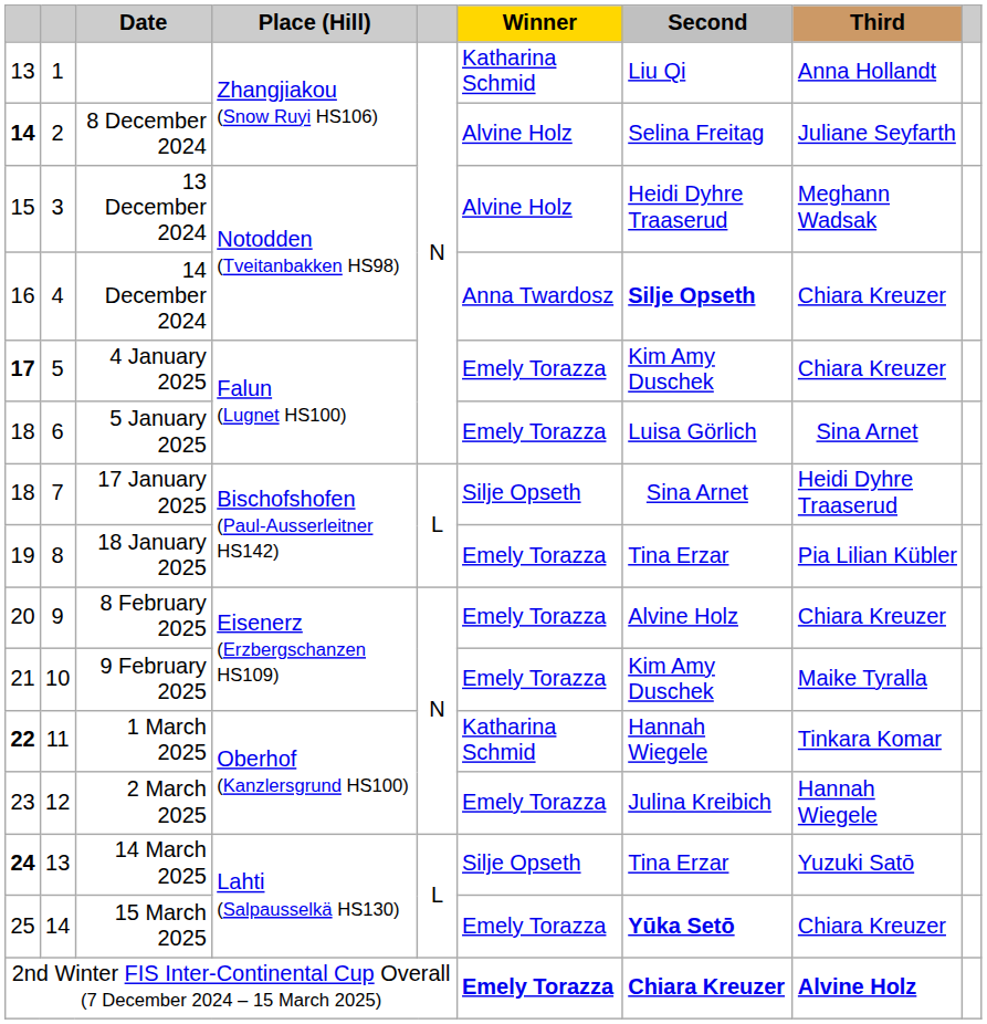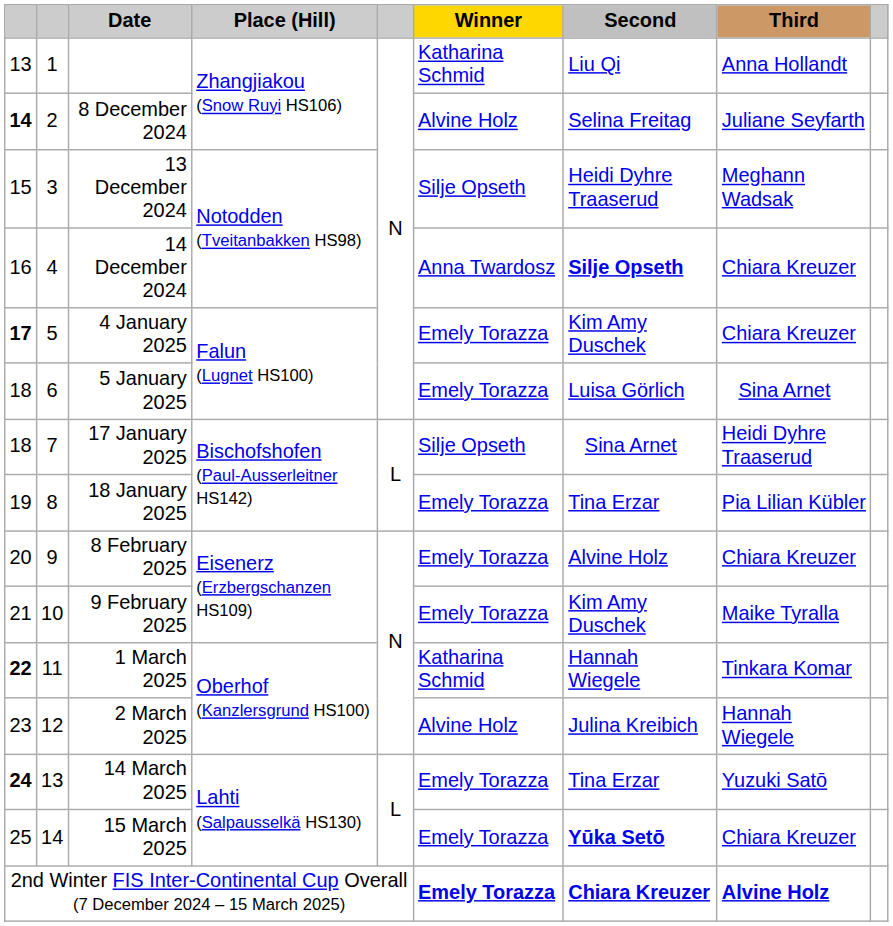 <table class="wikitable plainrowheaders" style="background:#fff; font-size:86%; line-height:16px; border:grey solid 1px; border-collapse:collapse;">
 <tr>
 <th scope="col" style="background:#ccc; width=30 px;"></th>
 <th scope="col" style="background:#ccc; width=30 px;"></th>
 <th scope="col" style="background:#ccc; width:120px;">Date</th>
 <th scope="col" style="background:#ccc; width:200px;">Place (Hill)</th>
 <th scope="col" style="background:#ccc; width:40px;"></th>
 <th scope="col" style="background:gold; width:200px;">Winner</th>
 <th scope="col" style="background:silver; width:200px;">Second</th>
 <th scope="col" style="background:#c96; width:200px;">Third</th>
 <th scope="col" style="background:#ccc; width:20px;"></th>
 </tr>
 <tr>
 <td align="center">13</td>
 <td align="center">1</td>
 <td align="right"></td>
 <td rowspan="2"> <a href='#'>Zhangjiakou</a><br> <small>(<a href='#'>Snow Ruyi</a> HS106)</small></td>
 <td rowspan="6" align="center">N</td>
 <td> <a href='#'>Katharina Schmid</a></td>
 <td> <a href='#'>Liu Qi</a></td>
 <td> <a href='#'>Anna Hollandt</a></td>
 <td></td>
 </tr>
 <tr>
 <td align="center"><strong>14</strong></td>
 <td align="center">2</td>
 <td align="right">8 December 2024</td>
 <td> <a href='#'>Alvine Holz</a></td>
 <td> <a href='#'>Selina Freitag</a></td>
 <td> <a href='#'>Juliane Seyfarth</a></td>
 <td></td>
 </tr>
 <tr>
 <td align="center">15</td>
 <td align="center">3</td>
 <td align="right">13 December 2024</td>
 <td rowspan="2"> <a href='#'>Notodden</a><br><small>(<a href='#'>Tveitanbakken</a> HS98)</small></td>
-<td> <a href='#'>Alvine Holz</a></td>
+<td> <a href='#'>Silje Opseth</a></td>
 <td> <a href='#'>Heidi Dyhre Traaserud</a></td>
 <td> <a href='#'>Meghann Wadsak</a></td>
 <td></td>
 </tr>
 <tr>
 <td align="center">16</td>
 <td align="center">4</td>
 <td align="right">14 December 2024</td>
 <td> <a href='#'>Anna Twardosz</a></td>
 <td><strong> <a href='#'>Silje Opseth</a></strong></td>
 <td> <a href='#'>Chiara Kreuzer</a></td>
 <td></td>
 </tr>
 <tr>
 <td align="center"><strong>17</strong></td>
 <td align="center">5</td>
 <td align="right">4 January 2025</td>
 <td rowspan="2"> <a href='#'>Falun</a><br><small>(<a href='#'>Lugnet</a> HS100)</small></td>
 <td> <a href='#'>Emely Torazza</a></td>
 <td> <a href='#'>Kim Amy Duschek</a></td>
 <td> <a href='#'>Chiara Kreuzer</a></td>
 <td></td>
 </tr>
 <tr>
 <td align="center">18</td>
 <td align="center">6</td>
 <td align="right">5 January 2025</td>
 <td> <a href='#'>Emely Torazza</a></td>
 <td> <a href='#'>Luisa Görlich</a></td>
 <td>   <a href='#'>Sina Arnet</a></td>
 <td></td>
 </tr>
 <tr>
 <td align="center">18</td>
 <td align="center">7</td>
 <td align="right">17 January 2025</td>
 <td rowspan="2"> <a href='#'>Bischofshofen</a><br><small>(<a href='#'>Paul-Ausserleitner</a> HS142)</small></td>
 <td rowspan="2" align="center">L</td>
 <td> <a href='#'>Silje Opseth</a></td>
 <td>   <a href='#'>Sina Arnet</a></td>
 <td> <a href='#'>Heidi Dyhre Traaserud</a></td>
 <td></td>
 </tr>
 <tr>
 <td align="center">19</td>
 <td align="center">8</td>
 <td align="right">18 January 2025</td>
 <td> <a href='#'>Emely Torazza</a></td>
 <td> <a href='#'>Tina Erzar</a></td>
 <td> <a href='#'>Pia Lilian Kübler</a></td>
 <td></td>
 </tr>
 <tr>
 <td align="center">20</td>
 <td align="center">9</td>
 <td align="right">8 February 2025</td>
 <td rowspan="2"> <a href='#'>Eisenerz</a><br><small>(<a href='#'>Erzbergschanzen</a> HS109)</small></td>
 <td rowspan="4" align="center">N</td>
 <td> <a href='#'>Emely Torazza</a></td>
 <td> <a href='#'>Alvine Holz</a></td>
 <td> <a href='#'>Chiara Kreuzer</a></td>
 <td></td>
 </tr>
 <tr>
 <td align="center">21</td>
 <td align="center">10</td>
 <td align="right">9 February 2025</td>
 <td> <a href='#'>Emely Torazza</a></td>
 <td> <a href='#'>Kim Amy Duschek</a></td>
 <td> <a href='#'>Maike Tyralla</a></td>
 <td></td>
 </tr>
 <tr>
 <td align="center"><strong>22</strong></td>
 <td align="center">11</td>
 <td align="right">1 March 2025</td>
 <td rowspan="2"> <a href='#'>Oberhof</a><small><br>(<a href='#'>Kanzlersgrund</a> HS100)</small></td>
 <td> <a href='#'>Katharina Schmid</a></td>
 <td> <a href='#'>Hannah Wiegele</a></td>
 <td> <a href='#'>Tinkara Komar</a></td>
 <td></td>
 </tr>
 <tr>
 <td align="center">23</td>
 <td align="center">12</td>
 <td align="right">2 March 2025</td>
-<td> <a href='#'>Emely Torazza</a></td>
+<td> <a href='#'>Alvine Holz</a></td>
 <td> <a href='#'>Julina Kreibich</a></td>
 <td> <a href='#'>Hannah Wiegele</a></td>
 <td></td>
 </tr>
 <tr>
 <td align="center"><strong>24</strong></td>
 <td align="center">13</td>
 <td align="right">14 March 2025</td>
 <td rowspan="2"> <a href='#'>Lahti</a><br><small>(<a href='#'>Salpausselkä</a> HS130)</small></td>
 <td rowspan="2" align="center">L</td>
-<td> <a href='#'>Silje Opseth</a></td>
+<td> <a href='#'>Emely Torazza</a></td>
 <td> <a href='#'>Tina Erzar</a></td>
 <td> <a href='#'>Yuzuki Satō</a></td>
 <td></td>
 </tr>
 <tr>
 <td align="center">25</td>
 <td align="center">14</td>
 <td align="right">15 March 2025</td>
 <td> <a href='#'>Emely Torazza</a></td>
 <td><strong> <a href='#'>Yūka Setō</a></strong></td>
 <td> <a href='#'>Chiara Kreuzer</a></td>
 <td></td>
 </tr>
 <tr>
 <td colspan="5" align="center">2nd Winter <a href='#'>FIS Inter-Continental Cup</a> Overall<br><small>(7 December 2024 – 15 March 2025)</small></td>
 <td> <strong><a href='#'>Emely Torazza</a></strong></td>
 <td> <strong><a href='#'>Chiara Kreuzer</a></strong></td>
 <td> <strong><a href='#'>Alvine Holz</a></strong></td>
 <td></td>
 </tr>
 </table>
